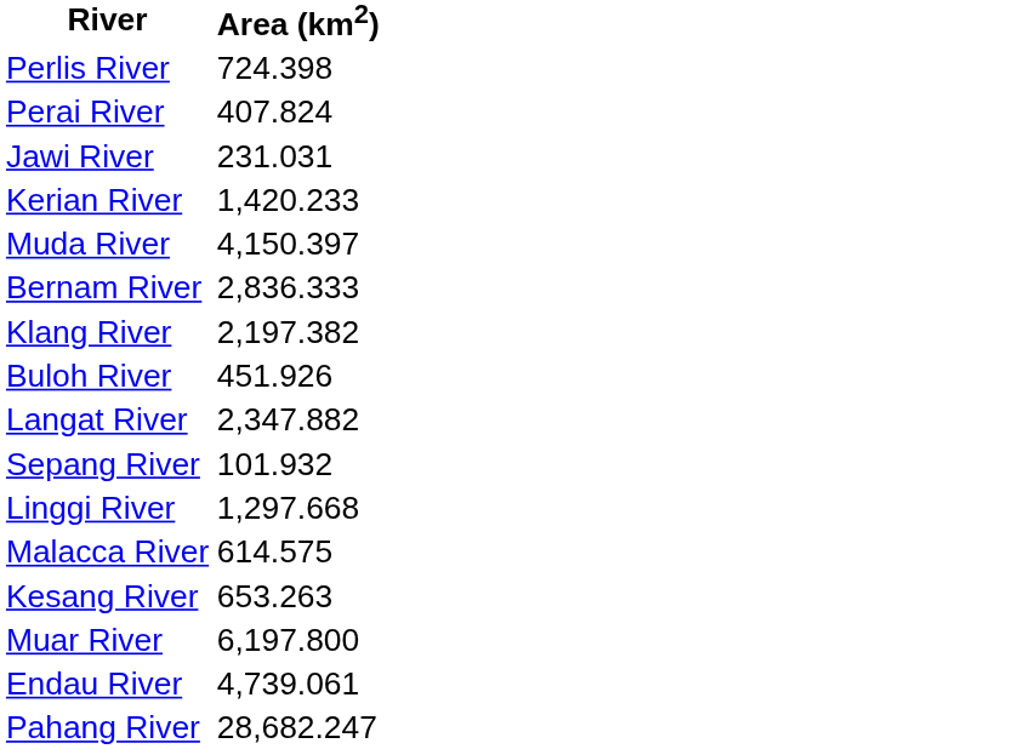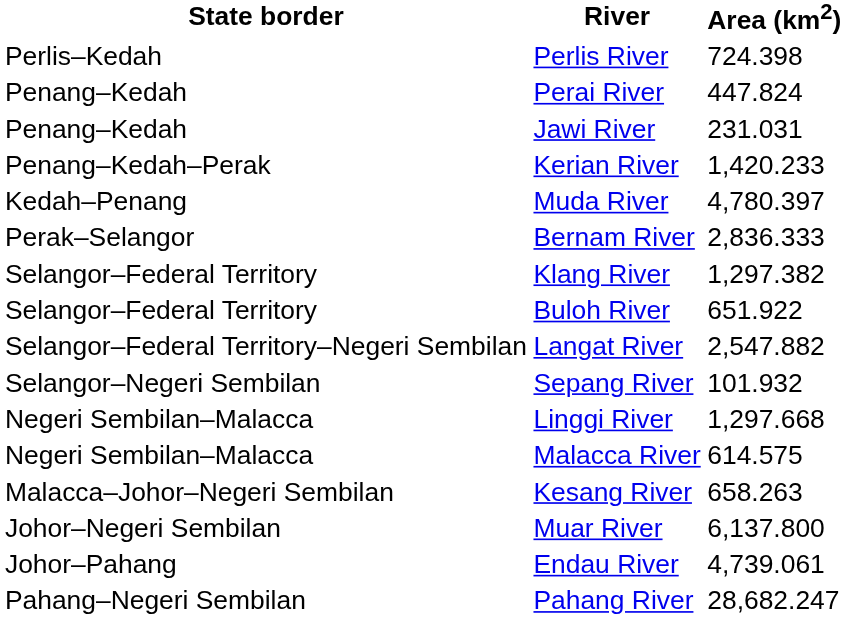 <table class="sortable">
 <tr>
+<th>State border</th>
 <th>River</th>
 <th>Area (km<sup>2</sup>)</th>
 </tr>
 <tr>
+<td>Perlis–Kedah</td>
 <td><a href='#'>Perlis River</a></td>
 <td>724.398</td>
 </tr>
 <tr>
+<td>Penang–Kedah</td>
 <td><a href='#'>Perai River</a></td>
-<td>407.824</td>
+<td>447.824</td>
 </tr>
 <tr>
+<td>Penang–Kedah</td>
 <td><a href='#'>Jawi River</a></td>
 <td>231.031</td>
 </tr>
 <tr>
+<td>Penang–Kedah–Perak</td>
 <td><a href='#'>Kerian River</a></td>
 <td>1,420.233</td>
 </tr>
 <tr>
+<td>Kedah–Penang</td>
 <td><a href='#'>Muda River</a></td>
-<td>4,150.397</td>
+<td>4,780.397</td>
 </tr>
 <tr>
+<td>Perak–Selangor</td>
 <td><a href='#'>Bernam River</a></td>
 <td>2,836.333</td>
 </tr>
 <tr>
+<td>Selangor–Federal Territory</td>
 <td><a href='#'>Klang River</a></td>
-<td>2,197.382</td>
+<td>1,297.382</td>
 </tr>
 <tr>
+<td>Selangor–Federal Territory</td>
 <td><a href='#'>Buloh River</a></td>
-<td>451.926</td>
+<td>651.922</td>
 </tr>
 <tr>
+<td>Selangor–Federal Territory–Negeri Sembilan</td>
 <td><a href='#'>Langat River</a></td>
-<td>2,347.882</td>
+<td>2,547.882</td>
 </tr>
 <tr>
+<td>Selangor–Negeri Sembilan</td>
 <td><a href='#'>Sepang River</a></td>
 <td>101.932</td>
 </tr>
 <tr>
+<td>Negeri Sembilan–Malacca</td>
 <td><a href='#'>Linggi River</a></td>
 <td>1,297.668</td>
 </tr>
 <tr>
+<td>Negeri Sembilan–Malacca</td>
 <td><a href='#'>Malacca River</a></td>
 <td>614.575</td>
 </tr>
 <tr>
+<td>Malacca–Johor–Negeri Sembilan</td>
 <td><a href='#'>Kesang River</a></td>
-<td>653.263</td>
+<td>658.263</td>
 </tr>
 <tr>
+<td>Johor–Negeri Sembilan</td>
 <td><a href='#'>Muar River</a></td>
-<td>6,197.800</td>
+<td>6,137.800</td>
 </tr>
 <tr>
+<td>Johor–Pahang</td>
 <td><a href='#'>Endau River</a></td>
 <td>4,739.061</td>
 </tr>
 <tr>
+<td>Pahang–Negeri Sembilan</td>
 <td><a href='#'>Pahang River</a></td>
 <td>28,682.247</td>
 </tr>
 </table>
